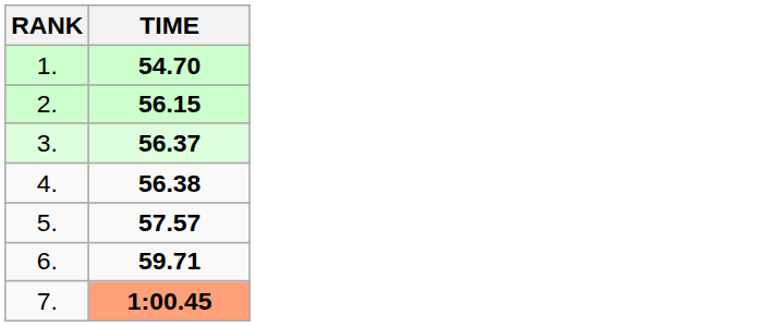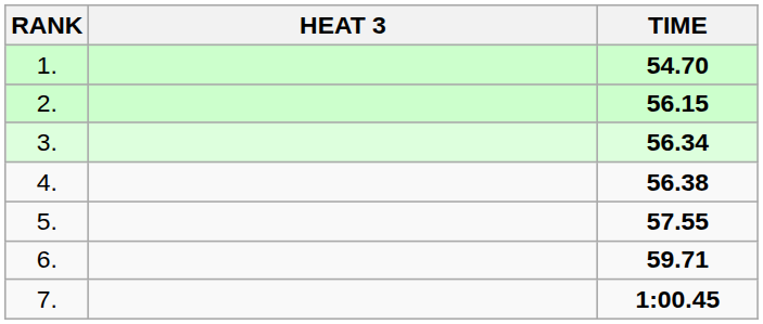 <table class="wikitable" style="border-collapse: collapse; font-size: 90%;">
 <tr>
 <th>RANK</th>
+<th align="left" style="width: 20em">HEAT 3</th>
 <th align="center" style="width: 6em">TIME</th>
 </tr>
 <tr style="background:#ccffcc;">
 <td align="center">1.</td>
+<td></td>
 <td align="center"><strong>54.70</strong></td>
 </tr>
 <tr style="background:#ccffcc;">
 <td align="center">2.</td>
+<td></td>
 <td align="center"><strong>56.15</strong></td>
 </tr>
 <tr style="background:#ddffdd;">
 <td align="center">3.</td>
-<td align="center"><strong>56.37</strong></td>
+<td></td>
+<td align="center"><strong>56.34</strong></td>
 </tr>
 <tr>
 <td align="center">4.</td>
+<td></td>
 <td align="center"><strong>56.38</strong></td>
 </tr>
 <tr>
 <td align="center">5.</td>
-<td align="center"><strong>57.57</strong></td>
+<td></td>
+<td align="center"><strong>57.55</strong></td>
 </tr>
 <tr>
 <td align="center">6.</td>
+<td></td>
 <td align="center"><strong>59.71</strong></td>
 </tr>
 <tr>
 <td align="center">7.</td>
-<td align="center" style="background: lightsalmon;"><strong>1:00.45</strong></td>
+<td></td>
+<td align="center"><strong>1:00.45</strong></td>
 </tr>
 </table>
